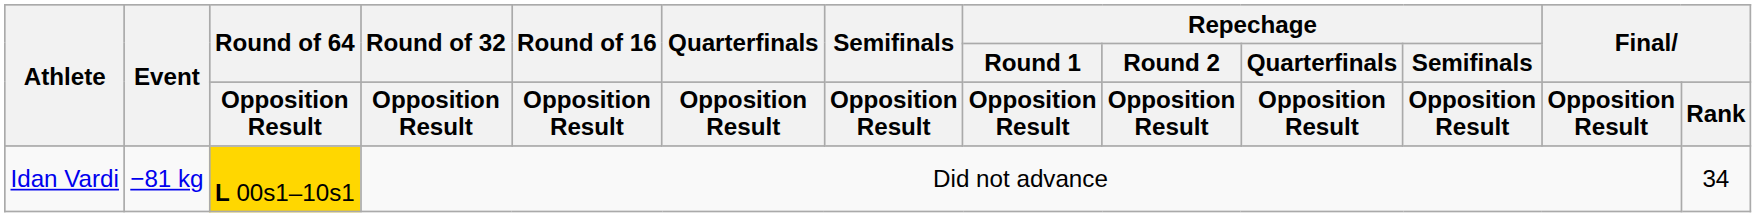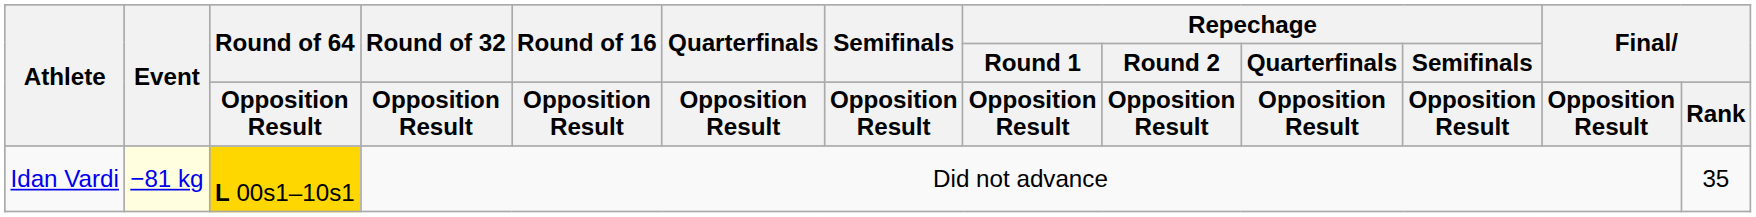 <table class="wikitable" style="font-size:90%">
 <tr>
 <th rowspan="3">Athlete</th>
 <th rowspan="3">Event</th>
 <th rowspan="2">Round of 64</th>
 <th rowspan="2">Round of 32</th>
 <th rowspan="2">Round of 16</th>
 <th rowspan="2">Quarterfinals</th>
 <th rowspan="2">Semifinals</th>
 <th colspan="4">Repechage</th>
 <th rowspan="2" colspan="2">Final/</th>
 </tr>
 <tr>
 <th>Round 1</th>
 <th>Round 2</th>
 <th>Quarterfinals</th>
 <th>Semifinals</th>
 </tr>
 <tr>
 <th>Opposition<br>Result</th>
 <th>Opposition<br>Result</th>
 <th>Opposition<br>Result</th>
 <th>Opposition<br>Result</th>
 <th>Opposition<br>Result</th>
 <th>Opposition<br>Result</th>
 <th>Opposition<br>Result</th>
 <th>Opposition<br>Result</th>
 <th>Opposition<br>Result</th>
 <th>Opposition<br>Result</th>
 <th>Rank</th>
 </tr>
 <tr align=center>
 <td align=left><a href='#'>Idan Vardi</a></td>
-<td align=left><a href='#'>−81 kg</a></td>
+<td align=left style="background: lightyellow;"><a href='#'>−81 kg</a></td>
 <td style="background: gold;"><br> <strong>L</strong> 00s1–10s1</td>
 <td colspan="9">Did not advance</td>
-<td>34</td>
+<td>35</td>
 </tr>
 </table>
